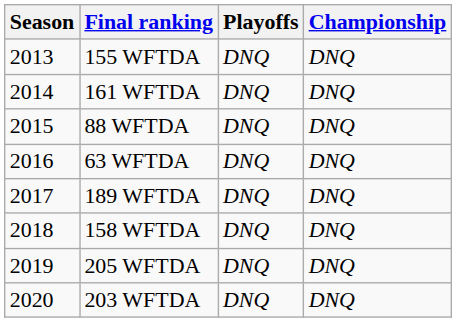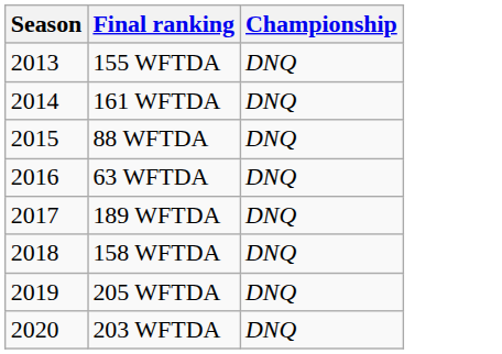 <table class="wikitable sortable">
 <tr>
 <th>Season</th>
 <th><a href='#'>Final ranking</a></th>
-<th>Playoffs</th>
 <th><a href='#'>Championship</a></th>
 </tr>
 <tr>
 <td>2013</td>
 <td>155 WFTDA</td>
 <td><em>DNQ</em></td>
-<td><em>DNQ</em></td>
 </tr>
 <tr>
 <td>2014</td>
 <td>161 WFTDA</td>
-<td><em>DNQ</em></td>
 <td><em>DNQ</em></td>
 </tr>
 <tr>
 <td>2015</td>
 <td>88 WFTDA</td>
 <td><em>DNQ</em></td>
-<td><em>DNQ</em></td>
 </tr>
 <tr>
 <td>2016</td>
 <td>63 WFTDA</td>
-<td><em>DNQ</em></td>
 <td><em>DNQ</em></td>
 </tr>
 <tr>
 <td>2017</td>
 <td>189 WFTDA</td>
 <td><em>DNQ</em></td>
-<td><em>DNQ</em></td>
 </tr>
 <tr>
 <td>2018</td>
 <td>158 WFTDA</td>
-<td><em>DNQ</em></td>
 <td><em>DNQ</em></td>
 </tr>
 <tr>
 <td>2019</td>
 <td>205 WFTDA</td>
 <td><em>DNQ</em></td>
-<td><em>DNQ</em></td>
 </tr>
 <tr>
 <td>2020</td>
 <td>203 WFTDA</td>
 <td><em>DNQ</em></td>
-<td><em>DNQ</em></td>
 </tr>
 </table>
